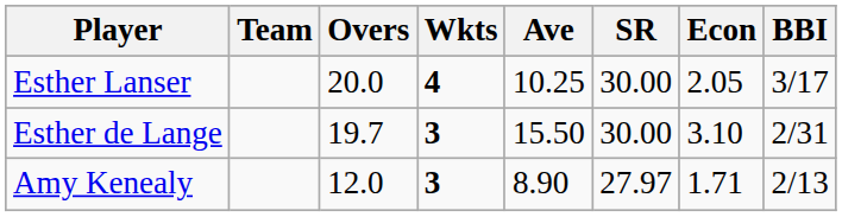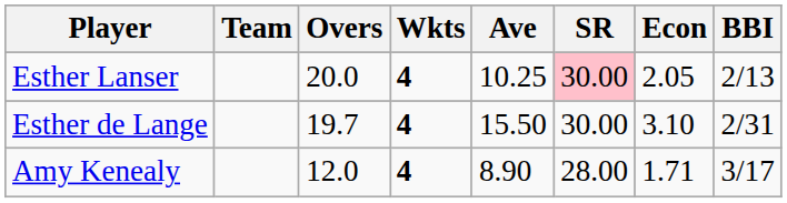 <table class="wikitable">
 <tr>
 <th>Player</th>
 <th>Team</th>
 <th>Overs</th>
 <th>Wkts</th>
 <th>Ave</th>
 <th>SR</th>
 <th>Econ</th>
 <th>BBI</th>
 </tr>
 <tr>
 <td><a href='#'>Esther Lanser</a></td>
 <td></td>
 <td>20.0</td>
 <td><strong>4</strong></td>
 <td>10.25</td>
-<td>30.00</td>
+<td style="background: pink;">30.00</td>
 <td>2.05</td>
-<td>3/17</td>
+<td>2/13</td>
 </tr>
 <tr>
 <td><a href='#'>Esther de Lange</a></td>
 <td></td>
 <td>19.7</td>
-<td><strong>3</strong></td>
+<td><strong>4</strong></td>
 <td>15.50</td>
 <td>30.00</td>
 <td>3.10</td>
 <td>2/31</td>
 </tr>
 <tr>
 <td><a href='#'>Amy Kenealy</a></td>
 <td></td>
 <td>12.0</td>
-<td><strong>3</strong></td>
+<td><strong>4</strong></td>
 <td>8.90</td>
-<td>27.97</td>
+<td>28.00</td>
 <td>1.71</td>
-<td>2/13</td>
+<td>3/17</td>
 </tr>
 </table>
